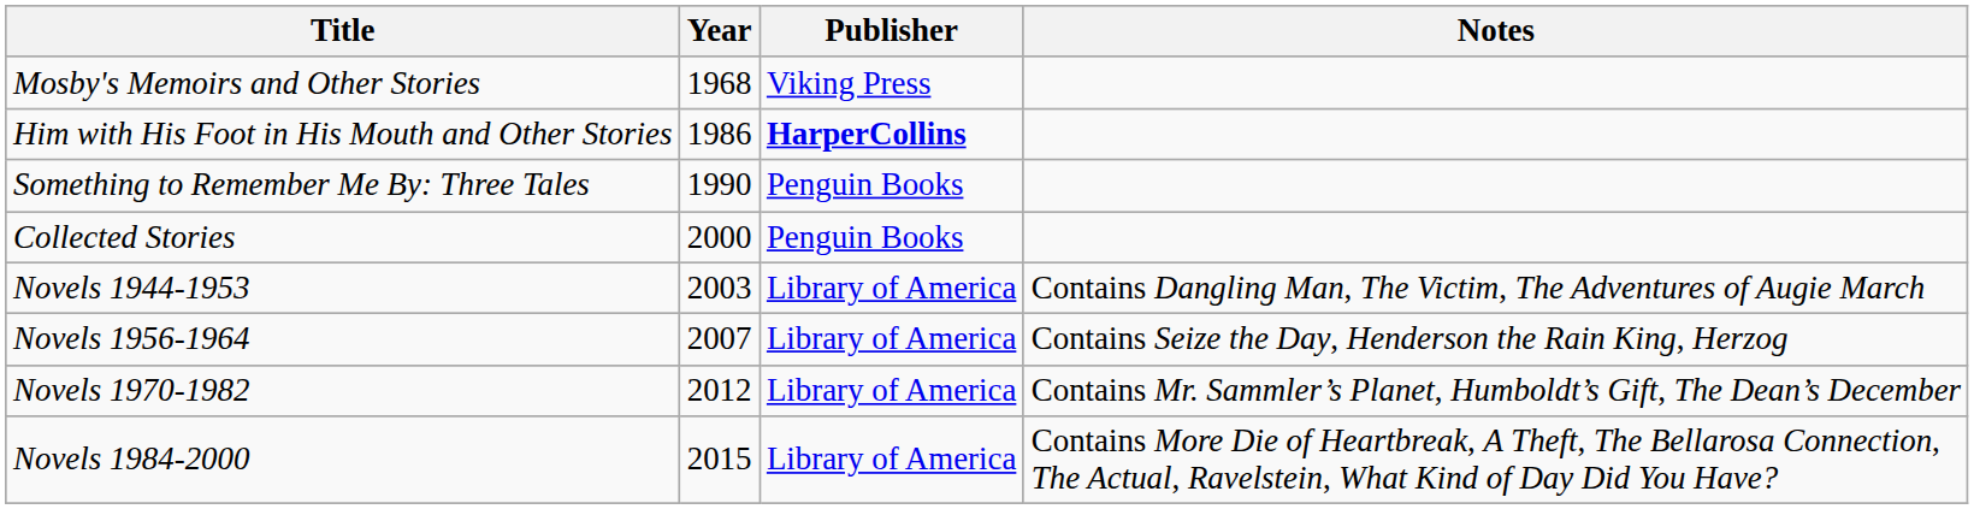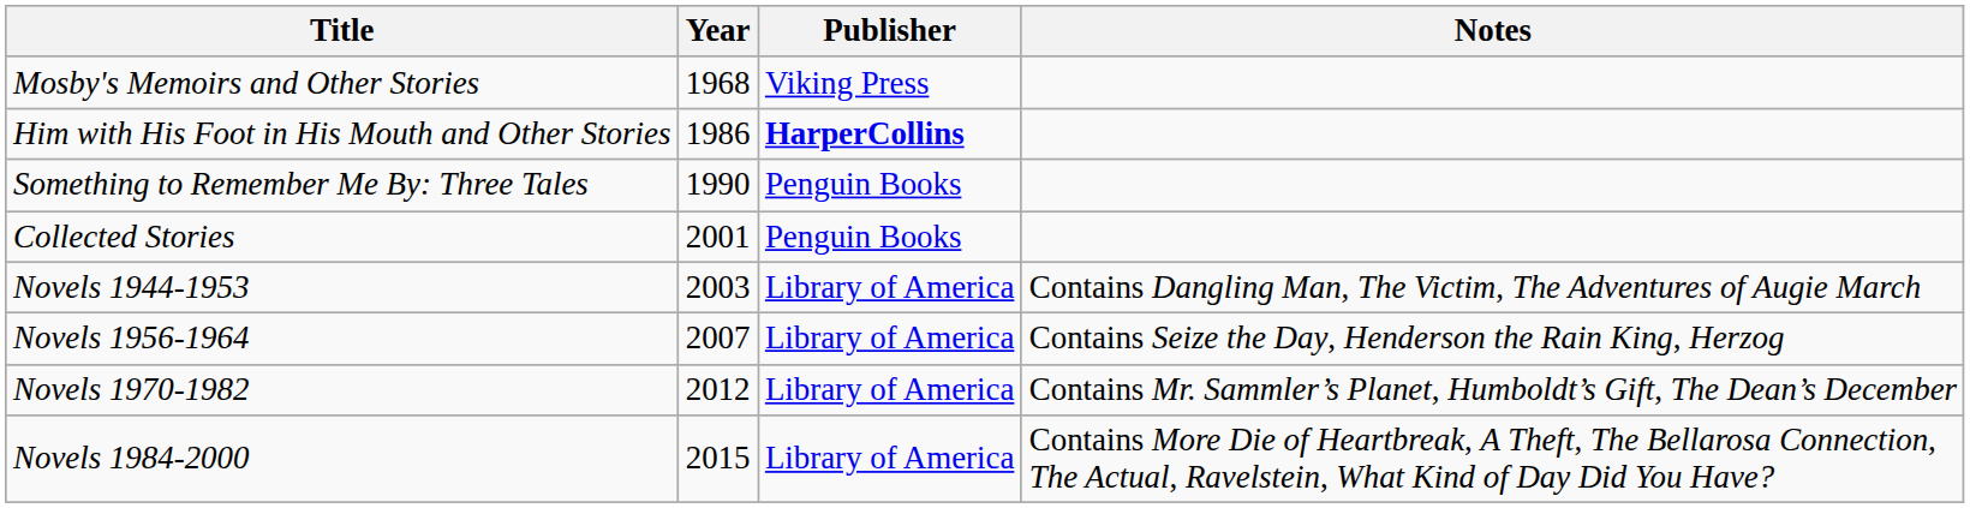 <table class="wikitable">
 <tr>
 <th>Title</th>
 <th>Year</th>
 <th>Publisher</th>
 <th>Notes</th>
 </tr>
 <tr>
 <td><em>Mosby's Memoirs and Other Stories</em></td>
 <td>1968</td>
 <td><a href='#'>Viking Press</a></td>
 <td></td>
 </tr>
 <tr>
 <td><em>Him with His Foot in His Mouth and Other Stories</em></td>
 <td>1986</td>
 <td><strong><a href='#'>HarperCollins</a></strong></td>
 <td></td>
 </tr>
 <tr>
 <td><em>Something to Remember Me By: Three Tales</em></td>
 <td>1990</td>
 <td><a href='#'>Penguin Books</a></td>
 <td></td>
 </tr>
 <tr>
 <td><em>Collected Stories</em></td>
-<td>2000</td>
+<td>2001</td>
 <td><a href='#'>Penguin Books</a></td>
 <td></td>
 </tr>
 <tr>
 <td><em>Novels 1944-1953</em></td>
 <td>2003</td>
 <td><a href='#'>Library of America</a></td>
 <td>Contains <em>Dangling Man</em>, <em>The Victim</em>, <em>The Adventures of Augie March</em></td>
 </tr>
 <tr>
 <td><em>Novels 1956-1964</em></td>
 <td>2007</td>
 <td><a href='#'>Library of America</a></td>
 <td>Contains <em>Seize the Day</em>, <em>Henderson the Rain King</em>, <em>Herzog</em></td>
 </tr>
 <tr>
 <td><em>Novels 1970-1982</em></td>
 <td>2012</td>
 <td><a href='#'>Library of America</a></td>
 <td>Contains <em>Mr. Sammler’s Planet</em>, <em>Humboldt’s Gift</em>, <em>The Dean’s December</em></td>
 </tr>
 <tr>
 <td><em>Novels 1984-2000</em></td>
 <td>2015</td>
 <td><a href='#'>Library of America</a></td>
 <td>Contains <em>More Die of Heartbreak</em>, <em>A Theft</em>, <em>The Bellarosa Connection</em>,<br><em>The Actual</em>, <em>Ravelstein</em>, <em>What Kind of Day Did You Have?</em></td>
 </tr>
 </table>
